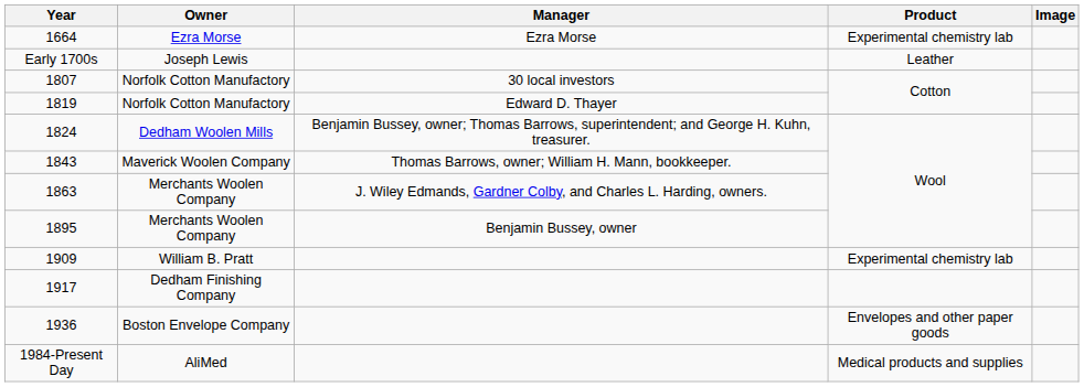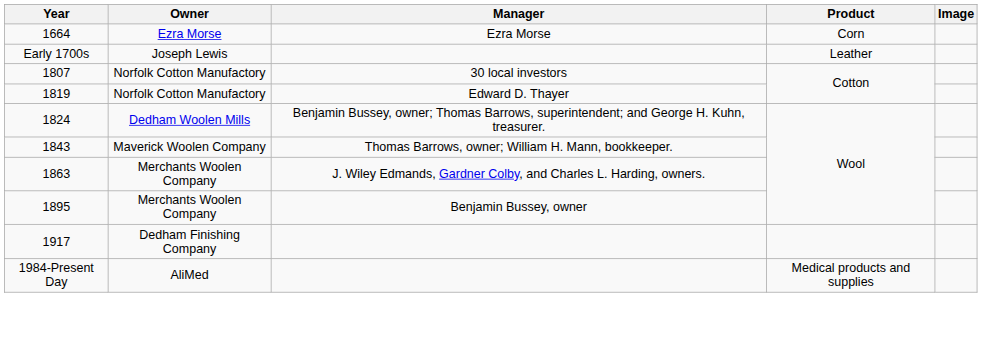 <table class="wikitable" style="text-align:center">
 <tr>
 <th>Year</th>
 <th>Owner</th>
 <th>Manager</th>
 <th>Product</th>
 <th>Image</th>
 </tr>
 <tr>
 <td>1664</td>
 <td><a href='#'>Ezra Morse</a></td>
 <td>Ezra Morse</td>
-<td>Experimental chemistry lab</td>
+<td>Corn</td>
 <td></td>
 </tr>
 <tr>
 <td>Early 1700s</td>
 <td>Joseph Lewis</td>
 <td></td>
 <td>Leather</td>
 <td></td>
 </tr>
 <tr>
 <td>1807</td>
 <td>Norfolk Cotton Manufactory</td>
 <td>30 local investors</td>
 <td rowspan="2">Cotton</td>
 <td></td>
 </tr>
 <tr>
 <td>1819</td>
 <td>Norfolk Cotton Manufactory</td>
 <td>Edward D. Thayer</td>
 <td></td>
 </tr>
 <tr>
 <td>1824</td>
 <td><a href='#'>Dedham Woolen Mills</a></td>
 <td>Benjamin Bussey, owner; Thomas Barrows, superintendent; and George H. Kuhn, treasurer.</td>
 <td rowspan="4">Wool</td>
 </tr>
 <tr>
 <td>1843</td>
 <td>Maverick Woolen Company</td>
 <td>Thomas Barrows, owner; William H. Mann, bookkeeper.</td>
 <td></td>
 </tr>
 <tr>
 <td>1863</td>
 <td>Merchants Woolen Company</td>
 <td>J. Wiley Edmands, <a href='#'>Gardner Colby</a>, and Charles L. Harding, owners.</td>
 <td></td>
 </tr>
 <tr>
 <td>1895</td>
 <td>Merchants Woolen Company</td>
 <td>Benjamin Bussey, owner</td>
 <td></td>
 </tr>
 <tr>
-<td>1909</td>
-<td>William B. Pratt</td>
-<td></td>
-<td>Experimental chemistry lab</td>
-<td></td>
-</tr>
-<tr>
 <td>1917</td>
 <td>Dedham Finishing Company</td>
 <td></td>
 <td></td>
-<td></td>
-</tr>
-<tr>
-<td>1936</td>
-<td>Boston Envelope Company</td>
-<td></td>
-<td>Envelopes and other paper goods</td>
 <td></td>
 </tr>
 <tr>
 <td>1984-Present Day</td>
 <td>AliMed</td>
 <td></td>
 <td>Medical products and supplies</td>
 <td></td>
 </tr>
 </table>
